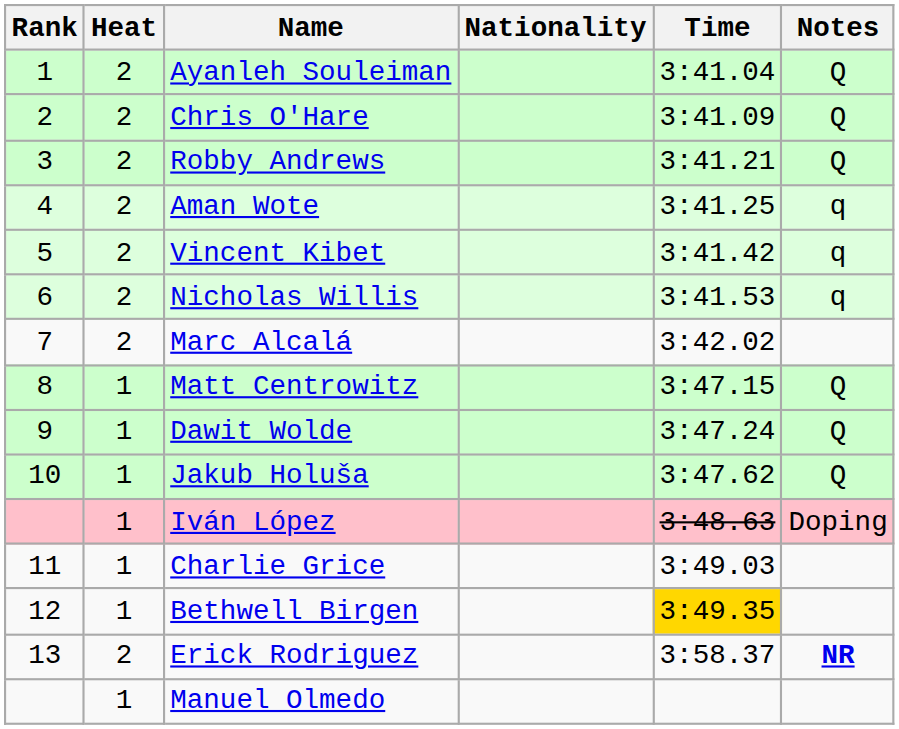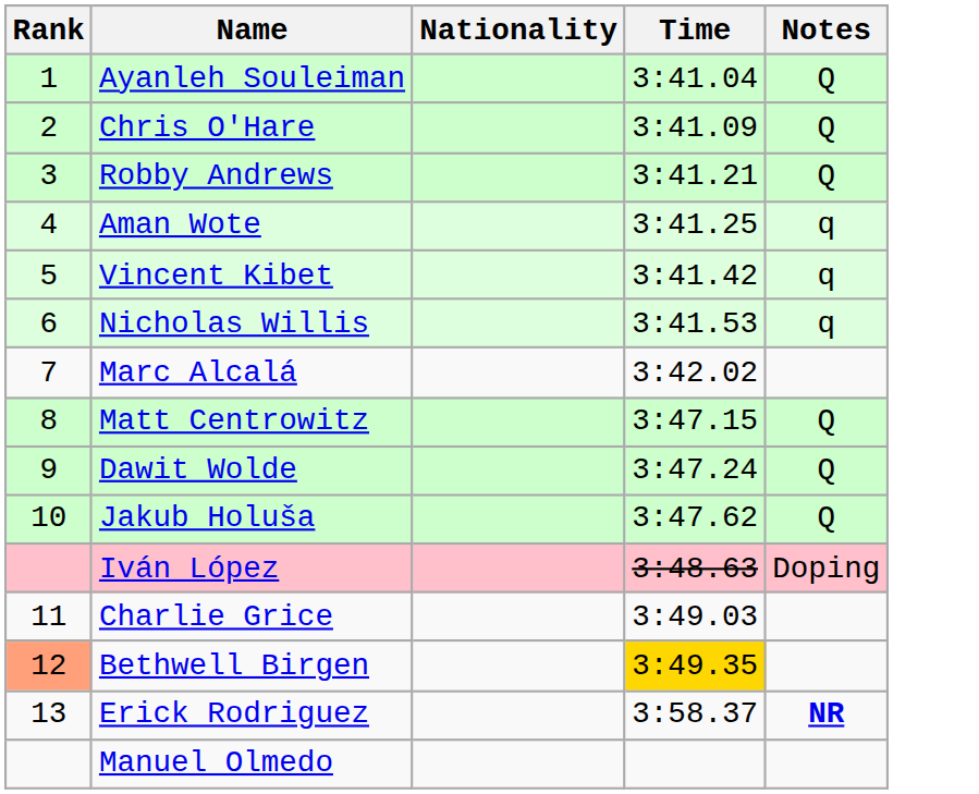 <table class="wikitable sortable" style="text-align:center">
 <tr>
 <th>Rank</th>
-<th>Heat</th>
 <th>Name</th>
 <th>Nationality</th>
 <th>Time</th>
 <th>Notes</th>
 </tr>
 <tr bgcolor=ccffcc>
 <td>1</td>
-<td>2</td>
 <td align=left><a href='#'>Ayanleh Souleiman</a></td>
 <td align=left></td>
 <td>3:41.04</td>
 <td>Q</td>
 </tr>
 <tr bgcolor=ccffcc>
-<td>2</td>
 <td>2</td>
 <td align=left><a href='#'>Chris O'Hare</a></td>
 <td align=left></td>
 <td>3:41.09</td>
 <td>Q</td>
 </tr>
 <tr bgcolor=ccffcc>
 <td>3</td>
-<td>2</td>
 <td align=left><a href='#'>Robby Andrews</a></td>
 <td align=left></td>
 <td>3:41.21</td>
 <td>Q</td>
 </tr>
 <tr bgcolor=ddffdd>
 <td>4</td>
-<td>2</td>
 <td align=left><a href='#'>Aman Wote</a></td>
 <td align=left></td>
 <td>3:41.25</td>
 <td>q</td>
 </tr>
 <tr bgcolor=ddffdd>
 <td>5</td>
-<td>2</td>
 <td align=left><a href='#'>Vincent Kibet</a></td>
 <td align=left></td>
 <td>3:41.42</td>
 <td>q</td>
 </tr>
 <tr bgcolor=ddffdd>
 <td>6</td>
-<td>2</td>
 <td align=left><a href='#'>Nicholas Willis</a></td>
 <td align=left></td>
 <td>3:41.53</td>
 <td>q</td>
 </tr>
 <tr>
 <td>7</td>
-<td>2</td>
 <td align=left><a href='#'>Marc Alcalá</a></td>
 <td align=left></td>
 <td>3:42.02</td>
 <td></td>
 </tr>
 <tr bgcolor=ccffcc>
 <td>8</td>
-<td>1</td>
 <td align=left><a href='#'>Matt Centrowitz</a></td>
 <td align=left></td>
 <td>3:47.15</td>
 <td>Q</td>
 </tr>
 <tr bgcolor=ccffcc>
 <td>9</td>
-<td>1</td>
 <td align=left><a href='#'>Dawit Wolde</a></td>
 <td align=left></td>
 <td>3:47.24</td>
 <td>Q</td>
 </tr>
 <tr bgcolor=ccffcc>
 <td>10</td>
-<td>1</td>
 <td align=left><a href='#'>Jakub Holuša</a></td>
 <td align=left></td>
 <td>3:47.62</td>
 <td>Q</td>
 </tr>
 <tr bgcolor=pink>
 <td></td>
-<td>1</td>
 <td align=left><a href='#'>Iván López</a></td>
 <td align=left></td>
 <td><s>3:48.63 </s></td>
 <td>Doping</td>
 </tr>
 <tr>
 <td>11</td>
-<td>1</td>
 <td align=left><a href='#'>Charlie Grice</a></td>
 <td align=left></td>
 <td>3:49.03</td>
 <td></td>
 </tr>
 <tr>
-<td>12</td>
-<td>1</td>
+<td style="background: lightsalmon;">12</td>
 <td align=left><a href='#'>Bethwell Birgen</a></td>
 <td align=left></td>
 <td style="background: gold;">3:49.35</td>
 <td></td>
 </tr>
 <tr>
 <td>13</td>
-<td>2</td>
 <td align=left><a href='#'>Erick Rodriguez</a></td>
 <td align=left></td>
 <td>3:58.37</td>
 <td><strong><a href='#'>NR</a></strong></td>
 </tr>
 <tr>
 <td></td>
-<td>1</td>
 <td align=left><a href='#'>Manuel Olmedo</a></td>
 <td align=left></td>
 <td></td>
 <td></td>
 </tr>
 </table>
